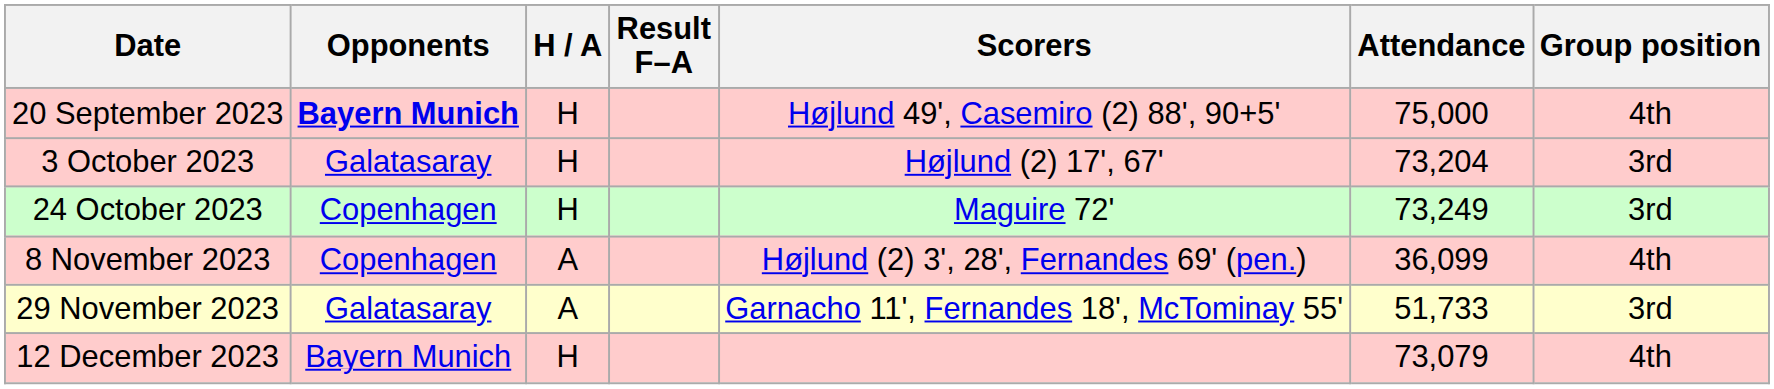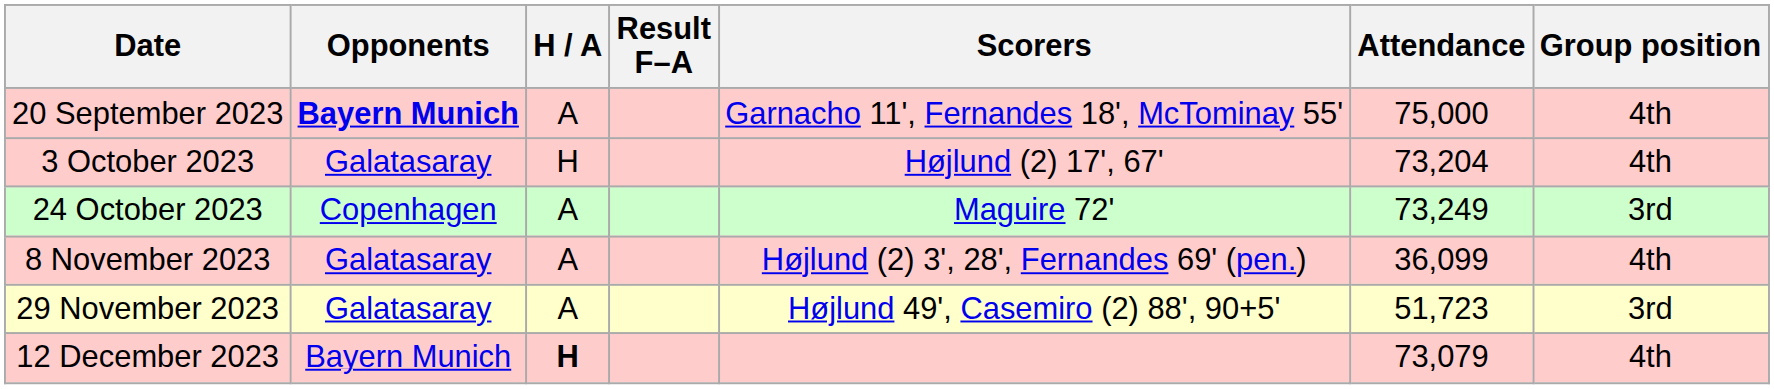 <table class="wikitable" style="text-align:center">
 <tr>
 <th>Date</th>
 <th>Opponents</th>
 <th>H / A</th>
 <th>Result<br>F–A</th>
 <th>Scorers</th>
 <th>Attendance</th>
 <th>Group position</th>
 </tr>
 <tr bgcolor="#ffcccc">
 <td>20 September 2023</td>
 <td><strong><a href='#'>Bayern Munich</a></strong></td>
-<td>H</td>
+<td>A</td>
 <td></td>
-<td><a href='#'>Højlund</a> 49', <a href='#'>Casemiro</a> (2) 88', 90+5'</td>
+<td><a href='#'>Garnacho</a> 11', <a href='#'>Fernandes</a> 18', <a href='#'>McTominay</a> 55'</td>
 <td>75,000</td>
 <td>4th</td>
 </tr>
 <tr bgcolor="#ffcccc">
 <td>3 October 2023</td>
 <td><a href='#'>Galatasaray</a></td>
 <td>H</td>
 <td></td>
 <td><a href='#'>Højlund</a> (2) 17', 67'</td>
 <td>73,204</td>
-<td>3rd</td>
+<td>4th</td>
 </tr>
 <tr bgcolor="#ccffcc">
 <td>24 October 2023</td>
 <td><a href='#'>Copenhagen</a></td>
-<td>H</td>
+<td>A</td>
 <td></td>
 <td><a href='#'>Maguire</a> 72'</td>
 <td>73,249</td>
 <td>3rd</td>
 </tr>
 <tr bgcolor="#ffcccc">
 <td>8 November 2023</td>
-<td><a href='#'>Copenhagen</a></td>
+<td><a href='#'>Galatasaray</a></td>
 <td>A</td>
 <td></td>
 <td><a href='#'>Højlund</a> (2) 3', 28', <a href='#'>Fernandes</a> 69' (<a href='#'>pen.</a>)</td>
 <td>36,099</td>
 <td>4th</td>
 </tr>
 <tr bgcolor="#ffffcc">
 <td>29 November 2023</td>
 <td><a href='#'>Galatasaray</a></td>
 <td>A</td>
 <td></td>
-<td><a href='#'>Garnacho</a> 11', <a href='#'>Fernandes</a> 18', <a href='#'>McTominay</a> 55'</td>
-<td>51,733</td>
+<td><a href='#'>Højlund</a> 49', <a href='#'>Casemiro</a> (2) 88', 90+5'</td>
+<td>51,723</td>
 <td>3rd</td>
 </tr>
 <tr bgcolor="#ffcccc">
 <td>12 December 2023</td>
 <td><a href='#'>Bayern Munich</a></td>
-<td>H</td>
+<td><strong>H</strong></td>
 <td></td>
 <td></td>
 <td>73,079</td>
 <td>4th</td>
 </tr>
 </table>
